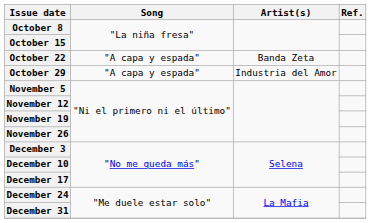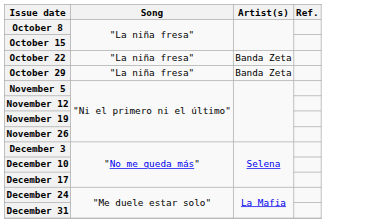 <table class="wikitable plainrowheaders" style="text-align: center;">
 <tr>
 <th>Issue date</th>
 <th>Song</th>
 <th>Artist(s)</th>
 <th>Ref.</th>
 </tr>
 <tr>
 <th scope="row">October 8</th>
 <td rowspan="2">"La niña fresa"</td>
 <td rowspan="2"></td>
 <td></td>
 </tr>
 <tr>
 <th scope="row">October 15</th>
 <td></td>
 </tr>
 <tr>
 <th scope="row">October 22</th>
-<td rowspan="1">"A capa y espada"</td>
+<td rowspan="1">"La niña fresa"</td>
 <td rowspan="1">Banda Zeta</td>
 <td></td>
 </tr>
 <tr>
 <th scope="row">October 29</th>
-<td rowspan="1">"A capa y espada"</td>
-<td rowspan="1">Industria del Amor</td>
+<td rowspan="1">"La niña fresa"</td>
+<td rowspan="1">Banda Zeta</td>
 <td></td>
 </tr>
 <tr>
 <th scope="row">November 5</th>
 <td rowspan="4">"Ni el primero ni el último"</td>
 <td rowspan="4"></td>
 <td></td>
 </tr>
 <tr>
 <th scope="row">November 12</th>
 <td></td>
 </tr>
 <tr>
 <th scope="row">November 19</th>
 <td></td>
 </tr>
 <tr>
 <th scope="row">November 26</th>
 <td></td>
 </tr>
 <tr>
 <th scope="row">December 3</th>
 <td rowspan="3">"<a href='#'>No me queda más</a>"</td>
 <td rowspan="3"><a href='#'>Selena</a></td>
 <td></td>
 </tr>
 <tr>
 <th scope="row">December 10</th>
 <td></td>
 </tr>
 <tr>
 <th scope="row">December 17</th>
 <td></td>
 </tr>
 <tr>
 <th scope="row">December 24</th>
 <td rowspan="2">"Me duele estar solo"</td>
 <td rowspan="2"><a href='#'>La Mafia</a></td>
 <td></td>
 </tr>
 <tr>
 <th scope="row">December 31</th>
 <td></td>
 </tr>
 <tr>
 </tr>
 </table>
